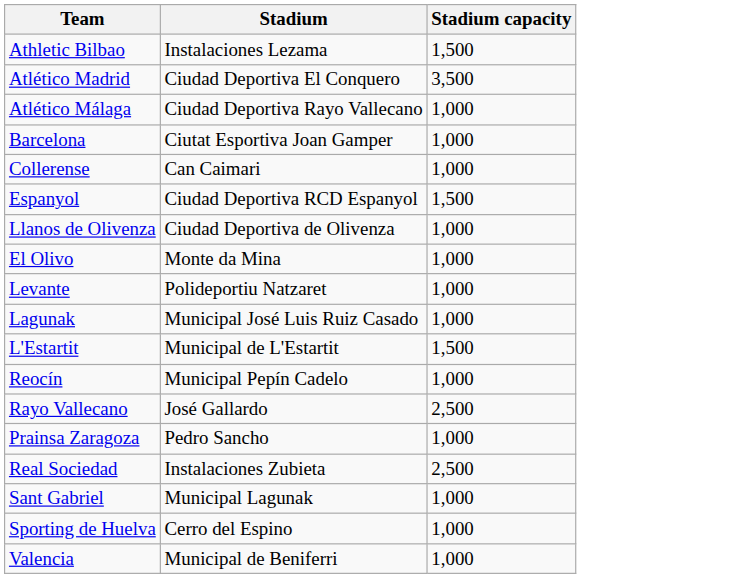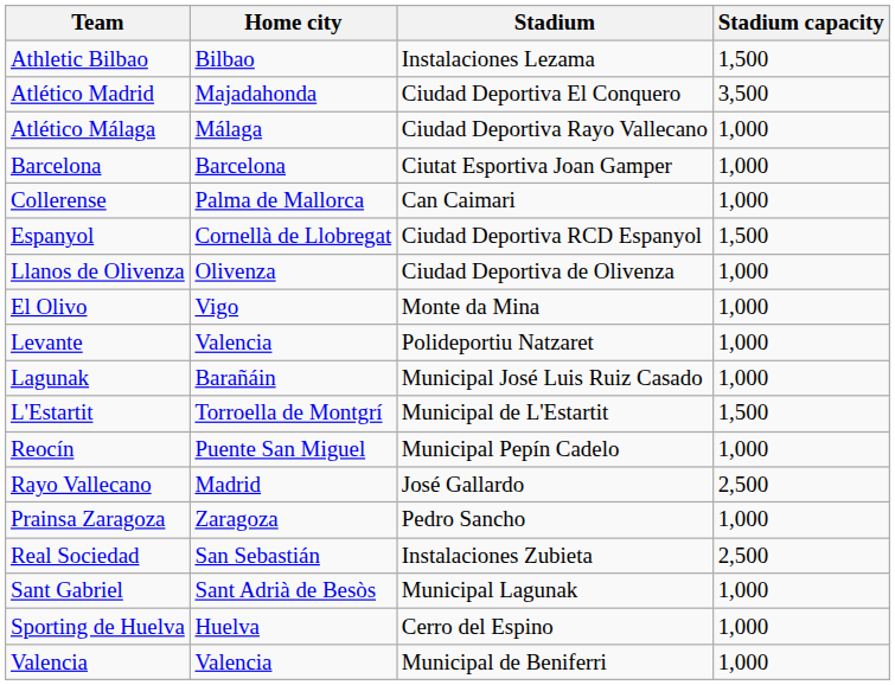 <table class="wikitable sortable">
 <tr>
 <th>Team</th>
+<th>Home city</th>
 <th>Stadium</th>
 <th>Stadium capacity</th>
 </tr>
 <tr>
 <td><a href='#'>Athletic Bilbao</a></td>
+<td><a href='#'>Bilbao</a></td>
 <td>Instalaciones Lezama</td>
 <td>1,500</td>
 </tr>
 <tr>
 <td><a href='#'>Atlético Madrid</a></td>
+<td><a href='#'>Majadahonda</a></td>
 <td>Ciudad Deportiva El Conquero</td>
 <td>3,500</td>
 </tr>
 <tr>
 <td><a href='#'>Atlético Málaga</a></td>
+<td><a href='#'>Málaga</a></td>
 <td>Ciudad Deportiva Rayo Vallecano</td>
 <td>1,000</td>
 </tr>
 <tr>
+<td><a href='#'>Barcelona</a></td>
 <td><a href='#'>Barcelona</a></td>
 <td>Ciutat Esportiva Joan Gamper</td>
 <td>1,000</td>
 </tr>
 <tr>
 <td><a href='#'>Collerense</a></td>
+<td><a href='#'>Palma de Mallorca</a></td>
 <td>Can Caimari</td>
 <td>1,000</td>
 </tr>
 <tr>
 <td><a href='#'>Espanyol</a></td>
+<td><a href='#'>Cornellà de Llobregat</a></td>
 <td>Ciudad Deportiva RCD Espanyol</td>
 <td>1,500</td>
 </tr>
 <tr>
 <td><a href='#'>Llanos de Olivenza</a></td>
+<td><a href='#'>Olivenza</a></td>
 <td>Ciudad Deportiva de Olivenza</td>
 <td>1,000</td>
 </tr>
 <tr>
 <td><a href='#'>El Olivo</a></td>
+<td><a href='#'>Vigo</a></td>
 <td>Monte da Mina</td>
 <td>1,000</td>
 </tr>
 <tr>
 <td><a href='#'>Levante</a></td>
+<td><a href='#'>Valencia</a></td>
 <td>Polideportiu Natzaret</td>
 <td>1,000</td>
 </tr>
 <tr>
 <td><a href='#'>Lagunak</a></td>
+<td><a href='#'>Barañáin</a></td>
 <td>Municipal José Luis Ruiz Casado</td>
 <td>1,000</td>
 </tr>
 <tr>
 <td><a href='#'>L'Estartit</a></td>
+<td><a href='#'>Torroella de Montgrí</a></td>
 <td>Municipal de L'Estartit</td>
 <td>1,500</td>
 </tr>
 <tr>
 <td><a href='#'>Reocín</a></td>
+<td><a href='#'>Puente San Miguel</a></td>
 <td>Municipal Pepín Cadelo</td>
 <td>1,000</td>
 </tr>
 <tr>
 <td><a href='#'>Rayo Vallecano</a></td>
+<td><a href='#'>Madrid</a></td>
 <td>José Gallardo</td>
 <td>2,500</td>
 </tr>
 <tr>
 <td><a href='#'>Prainsa Zaragoza</a></td>
+<td><a href='#'>Zaragoza</a></td>
 <td>Pedro Sancho</td>
 <td>1,000</td>
 </tr>
 <tr>
 <td><a href='#'>Real Sociedad</a></td>
+<td><a href='#'>San Sebastián</a></td>
 <td>Instalaciones Zubieta</td>
 <td>2,500</td>
 </tr>
 <tr>
 <td><a href='#'>Sant Gabriel</a></td>
+<td><a href='#'>Sant Adrià de Besòs</a></td>
 <td>Municipal Lagunak</td>
 <td>1,000</td>
 </tr>
 <tr>
 <td><a href='#'>Sporting de Huelva</a></td>
+<td><a href='#'>Huelva</a></td>
 <td>Cerro del Espino</td>
 <td>1,000</td>
 </tr>
 <tr>
 <td><a href='#'>Valencia</a></td>
+<td><a href='#'>Valencia</a></td>
 <td>Municipal de Beniferri</td>
 <td>1,000</td>
 </tr>
 </table>
